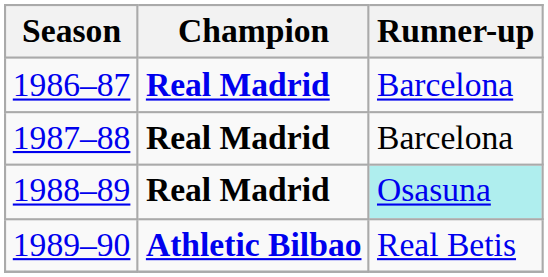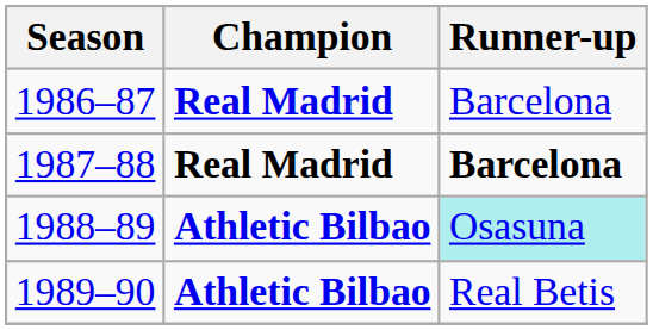 <table class="wikitable">
 <tr>
 <th>Season</th>
 <th>Champion</th>
 <th>Runner-up</th>
 </tr>
 <tr>
 <td><a href='#'>1986–87</a></td>
 <td><strong><a href='#'>Real Madrid</a></strong></td>
 <td><a href='#'>Barcelona</a></td>
 </tr>
 <tr>
 <td><a href='#'>1987–88</a></td>
 <td><strong>Real Madrid</strong></td>
-<td>Barcelona</td>
+<td><strong>Barcelona</strong></td>
 </tr>
 <tr>
 <td><a href='#'>1988–89</a></td>
-<td><strong>Real Madrid</strong></td>
+<td><strong><a href='#'>Athletic Bilbao</a></strong></td>
 <td style="background: paleturquoise;"><a href='#'>Osasuna</a></td>
 </tr>
 <tr>
 <td><a href='#'>1989–90</a></td>
 <td><strong><a href='#'>Athletic Bilbao</a></strong></td>
 <td><a href='#'>Real Betis</a></td>
 </tr>
 <tr>
 </tr>
 </table>
